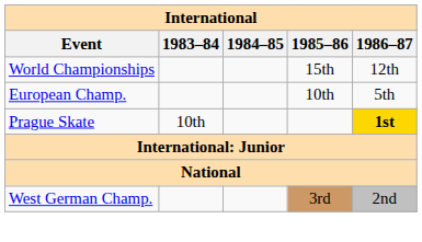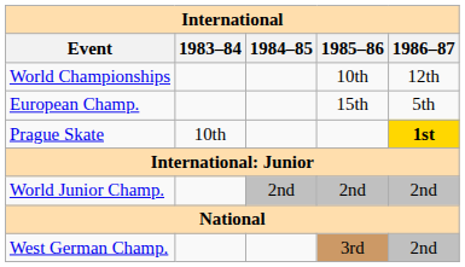 <table class="wikitable" style="text-align:center">
 <tr>
 <th style="background-color: #ffdead; " colspan=5 align=center>International</th>
 </tr>
 <tr>
 <th>Event</th>
 <th>1983–84</th>
 <th>1984–85</th>
 <th>1985–86</th>
 <th>1986–87</th>
 </tr>
 <tr>
 <td align=left><a href='#'>World Championships</a></td>
 <td></td>
 <td></td>
-<td>15th</td>
+<td>10th</td>
 <td>12th</td>
 </tr>
 <tr>
 <td align=left><a href='#'>European Champ.</a></td>
 <td></td>
 <td></td>
-<td>10th</td>
+<td>15th</td>
 <td>5th</td>
 </tr>
 <tr>
 <td align=left><a href='#'>Prague Skate</a></td>
 <td>10th</td>
 <td></td>
 <td></td>
 <td bgcolor=gold><strong>1st</strong></td>
 </tr>
 <tr>
 <th style="background-color: #ffdead; " colspan=5 align=center>International: Junior</th>
 </tr>
 <tr>
+<td align=left><a href='#'>World Junior Champ.</a></td>
+<td></td>
+<td bgcolor=silver>2nd</td>
+<td bgcolor=silver>2nd</td>
+<td bgcolor=silver>2nd</td>
+</tr>
+<tr>
 <th style="background-color: #ffdead; " colspan=5 align=center>National</th>
 </tr>
 <tr>
 <td align=left><a href='#'>West German Champ.</a></td>
 <td></td>
 <td></td>
 <td bgcolor=cc9966>3rd</td>
 <td bgcolor=silver>2nd</td>
 </tr>
 </table>
